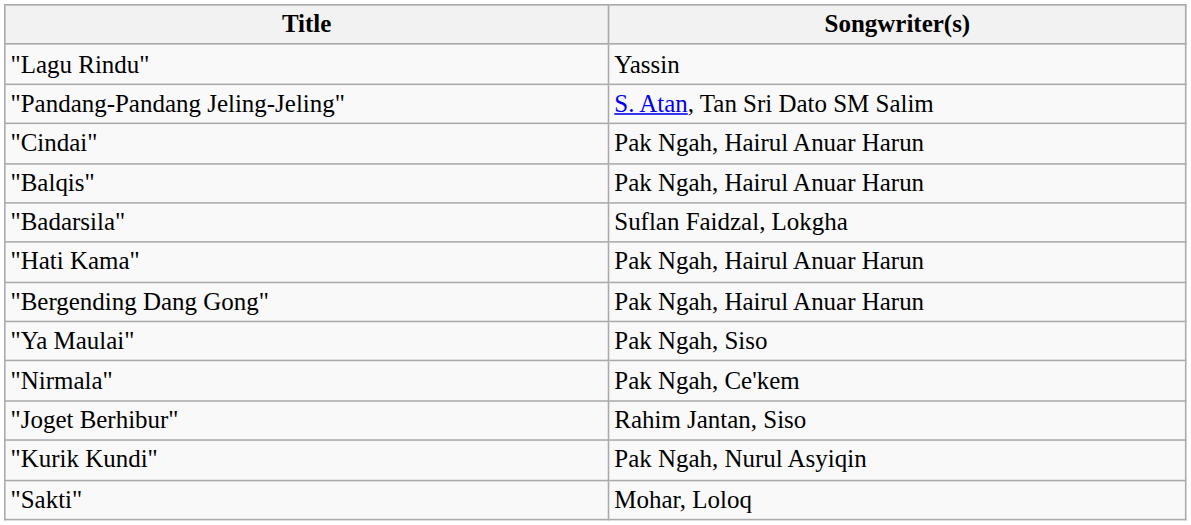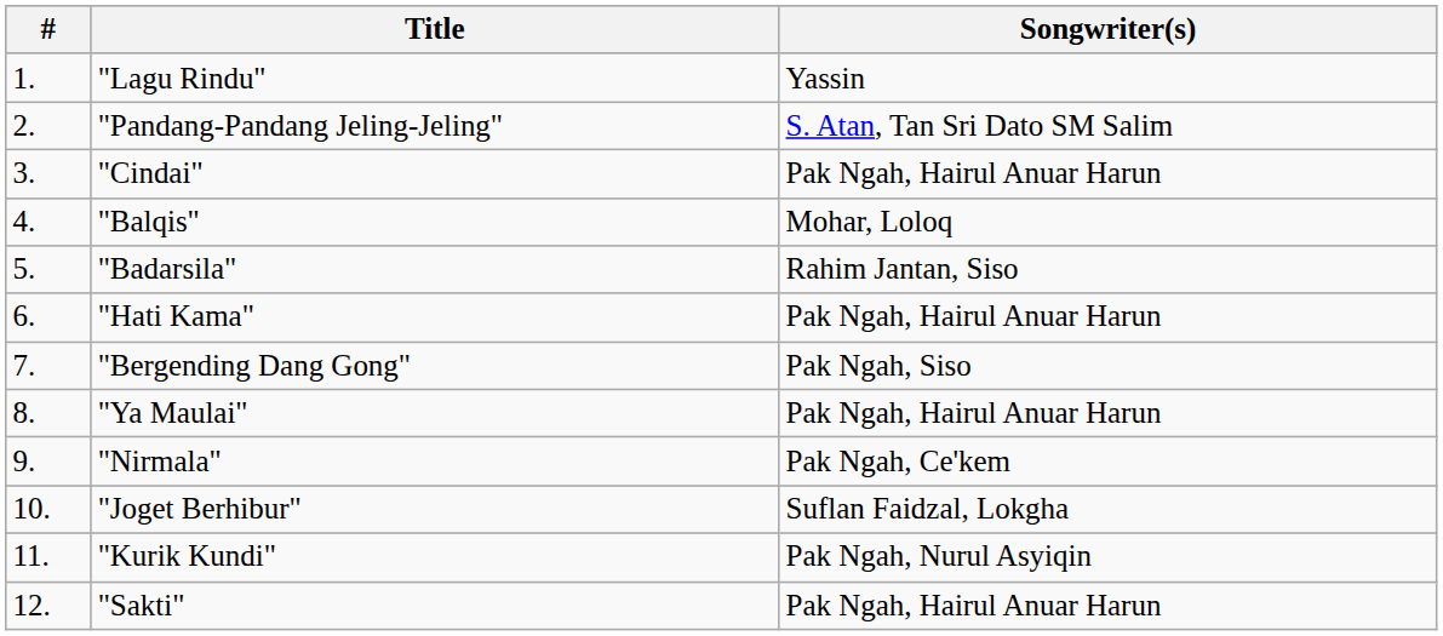 <table class="wikitable" width="60%">
 <tr bgcolor="#cccccc">
+<th>#</th>
 <th>Title</th>
 <th>Songwriter(s)</th>
 </tr>
 <tr>
+<td>1.</td>
 <td>"Lagu Rindu"</td>
 <td>Yassin</td>
 </tr>
 <tr>
+<td>2.</td>
 <td>"Pandang-Pandang Jeling-Jeling"</td>
 <td><a href='#'>S. Atan</a>, Tan Sri Dato SM Salim</td>
 </tr>
 <tr>
+<td>3.</td>
 <td>"Cindai"</td>
 <td>Pak Ngah, Hairul Anuar Harun</td>
 </tr>
 <tr>
+<td>4.</td>
 <td>"Balqis"</td>
-<td>Pak Ngah, Hairul Anuar Harun</td>
+<td>Mohar, Loloq</td>
 </tr>
 <tr>
+<td>5.</td>
 <td>"Badarsila"</td>
-<td>Suflan Faidzal, Lokgha</td>
+<td>Rahim Jantan, Siso</td>
 </tr>
 <tr>
+<td>6.</td>
 <td>"Hati Kama"</td>
 <td>Pak Ngah, Hairul Anuar Harun</td>
 </tr>
 <tr>
+<td>7.</td>
 <td>"Bergending Dang Gong"</td>
+<td>Pak Ngah, Siso</td>
+</tr>
+<tr>
+<td>8.</td>
+<td>"Ya Maulai"</td>
 <td>Pak Ngah, Hairul Anuar Harun</td>
 </tr>
 <tr>
-<td>"Ya Maulai"</td>
-<td>Pak Ngah, Siso</td>
-</tr>
-<tr>
+<td>9.</td>
 <td>"Nirmala"</td>
 <td>Pak Ngah, Ce'kem</td>
 </tr>
 <tr>
+<td>10.</td>
 <td>"Joget Berhibur"</td>
-<td>Rahim Jantan, Siso</td>
+<td>Suflan Faidzal, Lokgha</td>
 </tr>
 <tr>
+<td>11.</td>
 <td>"Kurik Kundi"</td>
 <td>Pak Ngah, Nurul Asyiqin</td>
 </tr>
 <tr>
+<td>12.</td>
 <td>"Sakti"</td>
-<td>Mohar, Loloq</td>
+<td>Pak Ngah, Hairul Anuar Harun</td>
 </tr>
 </table>
